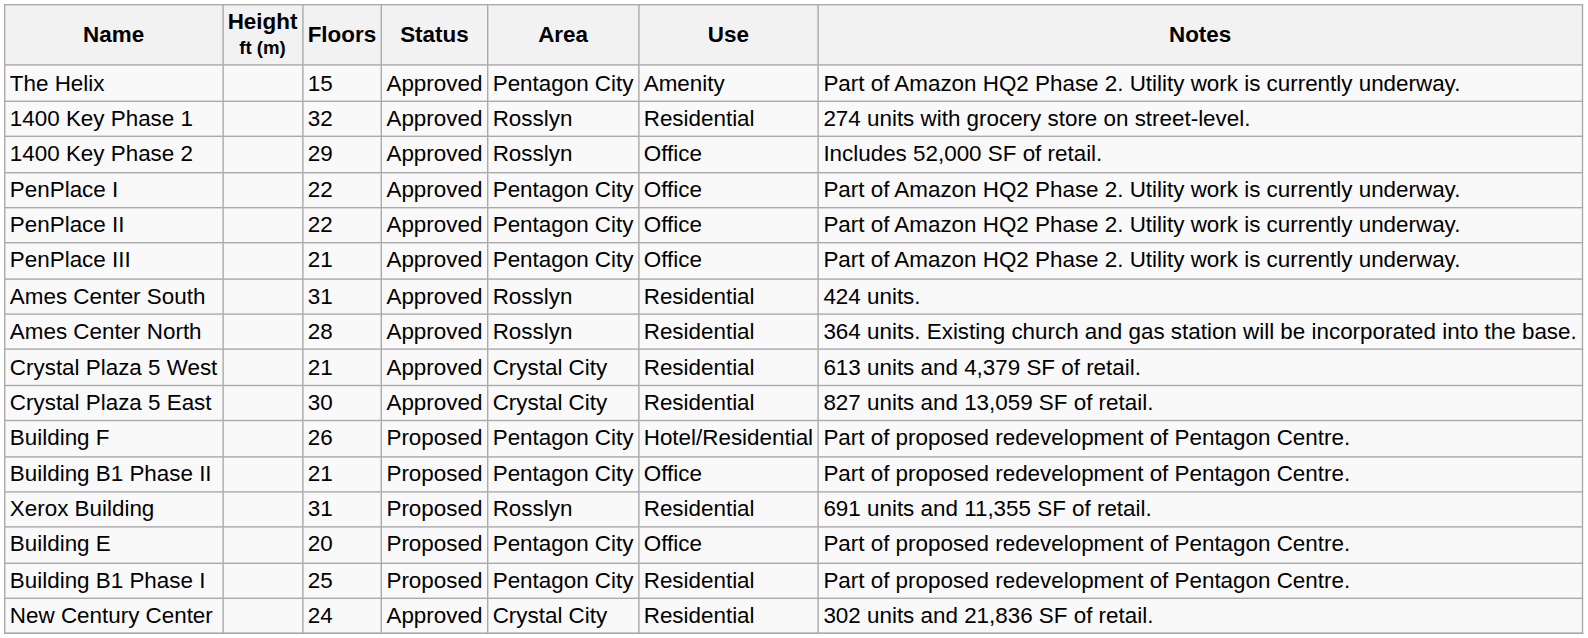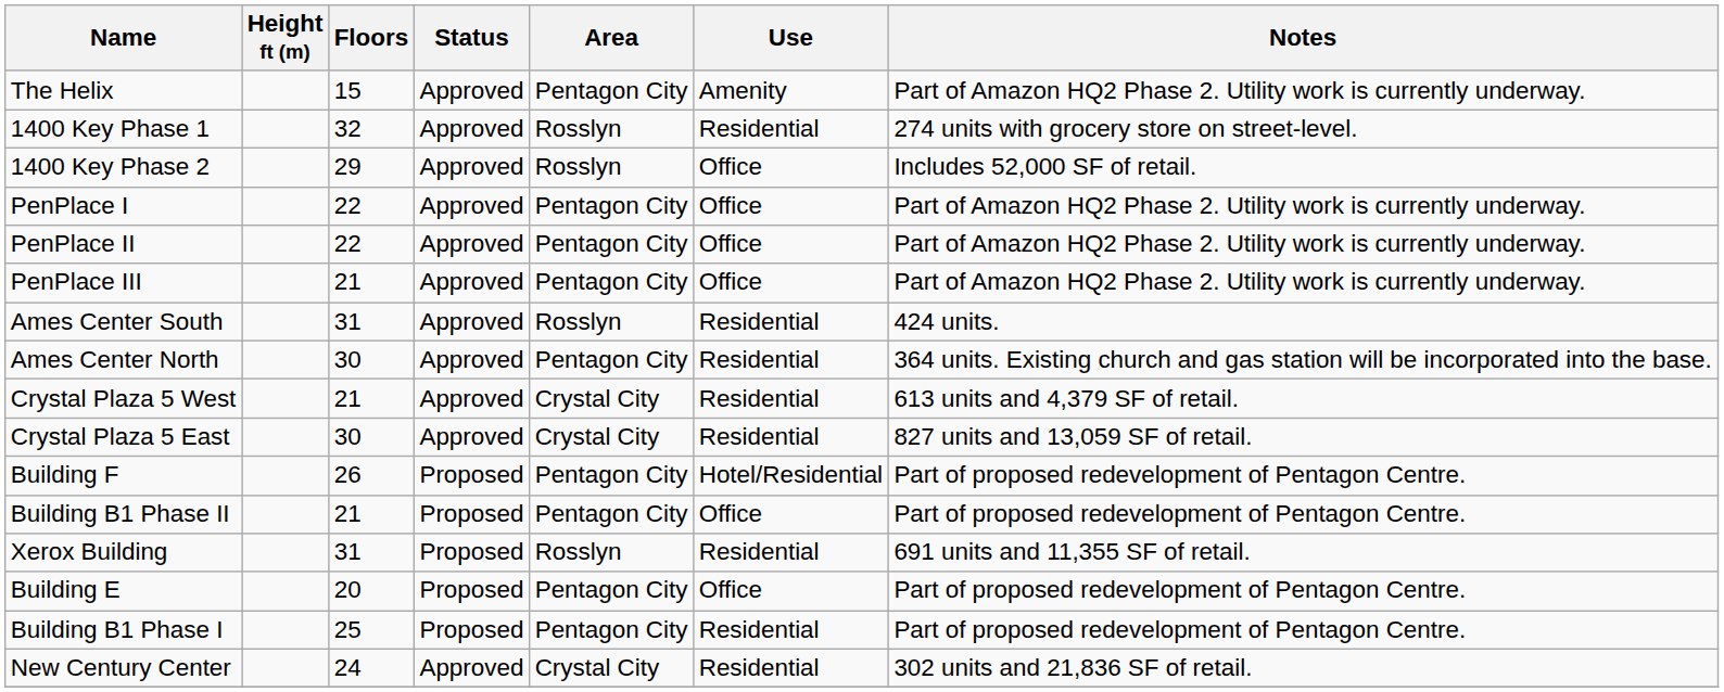 <table class="wikitable sortable" style>
 <tr>
 <th>Name</th>
 <th scope="col" style="width: 47px;">Height<br><small>ft (m)</small></th>
 <th>Floors</th>
 <th>Status</th>
 <th>Area</th>
 <th>Use</th>
 <th class="unsortable">Notes</th>
 </tr>
 <tr>
 <td>The Helix</td>
 <td></td>
 <td>15</td>
 <td>Approved</td>
 <td>Pentagon City</td>
 <td>Amenity</td>
 <td>Part of Amazon HQ2 Phase 2. Utility work is currently underway.</td>
 </tr>
 <tr>
 <td>1400 Key Phase 1</td>
 <td></td>
 <td>32</td>
 <td>Approved</td>
 <td>Rosslyn</td>
 <td>Residential</td>
 <td>274 units with grocery store on street-level.</td>
 </tr>
 <tr>
 <td>1400 Key Phase 2</td>
 <td></td>
 <td>29</td>
 <td>Approved</td>
 <td>Rosslyn</td>
 <td>Office</td>
 <td>Includes 52,000 SF of retail.</td>
 </tr>
 <tr>
 <td>PenPlace I</td>
 <td></td>
 <td>22</td>
 <td>Approved</td>
 <td>Pentagon City</td>
 <td>Office</td>
 <td>Part of Amazon HQ2 Phase 2. Utility work is currently underway.</td>
 </tr>
 <tr>
 <td>PenPlace II</td>
 <td></td>
 <td>22</td>
 <td>Approved</td>
 <td>Pentagon City</td>
 <td>Office</td>
 <td>Part of Amazon HQ2 Phase 2. Utility work is currently underway.</td>
 </tr>
 <tr>
 <td>PenPlace III</td>
 <td></td>
 <td>21</td>
 <td>Approved</td>
 <td>Pentagon City</td>
 <td>Office</td>
 <td>Part of Amazon HQ2 Phase 2. Utility work is currently underway.</td>
 </tr>
 <tr>
 <td>Ames Center South</td>
 <td></td>
 <td>31</td>
 <td>Approved</td>
 <td>Rosslyn</td>
 <td>Residential</td>
 <td>424 units.</td>
 </tr>
 <tr>
 <td>Ames Center North</td>
 <td></td>
-<td>28</td>
+<td>30</td>
 <td>Approved</td>
-<td>Rosslyn</td>
+<td>Pentagon City</td>
 <td>Residential</td>
 <td>364 units. Existing church and gas station will be incorporated into the base.</td>
 </tr>
 <tr>
 <td>Crystal Plaza 5 West</td>
 <td></td>
 <td>21</td>
 <td>Approved</td>
 <td>Crystal City</td>
 <td>Residential</td>
 <td>613 units and 4,379 SF of retail.</td>
 </tr>
 <tr>
 <td>Crystal Plaza 5 East</td>
 <td></td>
 <td>30</td>
 <td>Approved</td>
 <td>Crystal City</td>
 <td>Residential</td>
 <td>827 units and 13,059 SF of retail.</td>
 </tr>
 <tr>
 <td>Building F</td>
 <td></td>
 <td>26</td>
 <td>Proposed</td>
 <td>Pentagon City</td>
 <td>Hotel/Residential</td>
 <td>Part of proposed redevelopment of Pentagon Centre.</td>
 </tr>
 <tr>
 <td>Building B1 Phase II</td>
 <td></td>
 <td>21</td>
 <td>Proposed</td>
 <td>Pentagon City</td>
 <td>Office</td>
 <td>Part of proposed redevelopment of Pentagon Centre.</td>
 </tr>
 <tr>
 <td>Xerox Building</td>
 <td></td>
 <td>31</td>
 <td>Proposed</td>
 <td>Rosslyn</td>
 <td>Residential</td>
 <td>691 units and 11,355 SF of retail.</td>
 </tr>
 <tr>
 <td>Building E</td>
 <td></td>
 <td>20</td>
 <td>Proposed</td>
 <td>Pentagon City</td>
 <td>Office</td>
 <td>Part of proposed redevelopment of Pentagon Centre.</td>
 </tr>
 <tr>
 <td>Building B1 Phase I</td>
 <td></td>
 <td>25</td>
 <td>Proposed</td>
 <td>Pentagon City</td>
 <td>Residential</td>
 <td>Part of proposed redevelopment of Pentagon Centre.</td>
 </tr>
 <tr>
 <td>New Century Center</td>
 <td></td>
 <td>24</td>
 <td>Approved</td>
 <td>Crystal City</td>
 <td>Residential</td>
 <td>302 units and 21,836 SF of retail.</td>
 </tr>
 <tr>
 </tr>
 </table>
